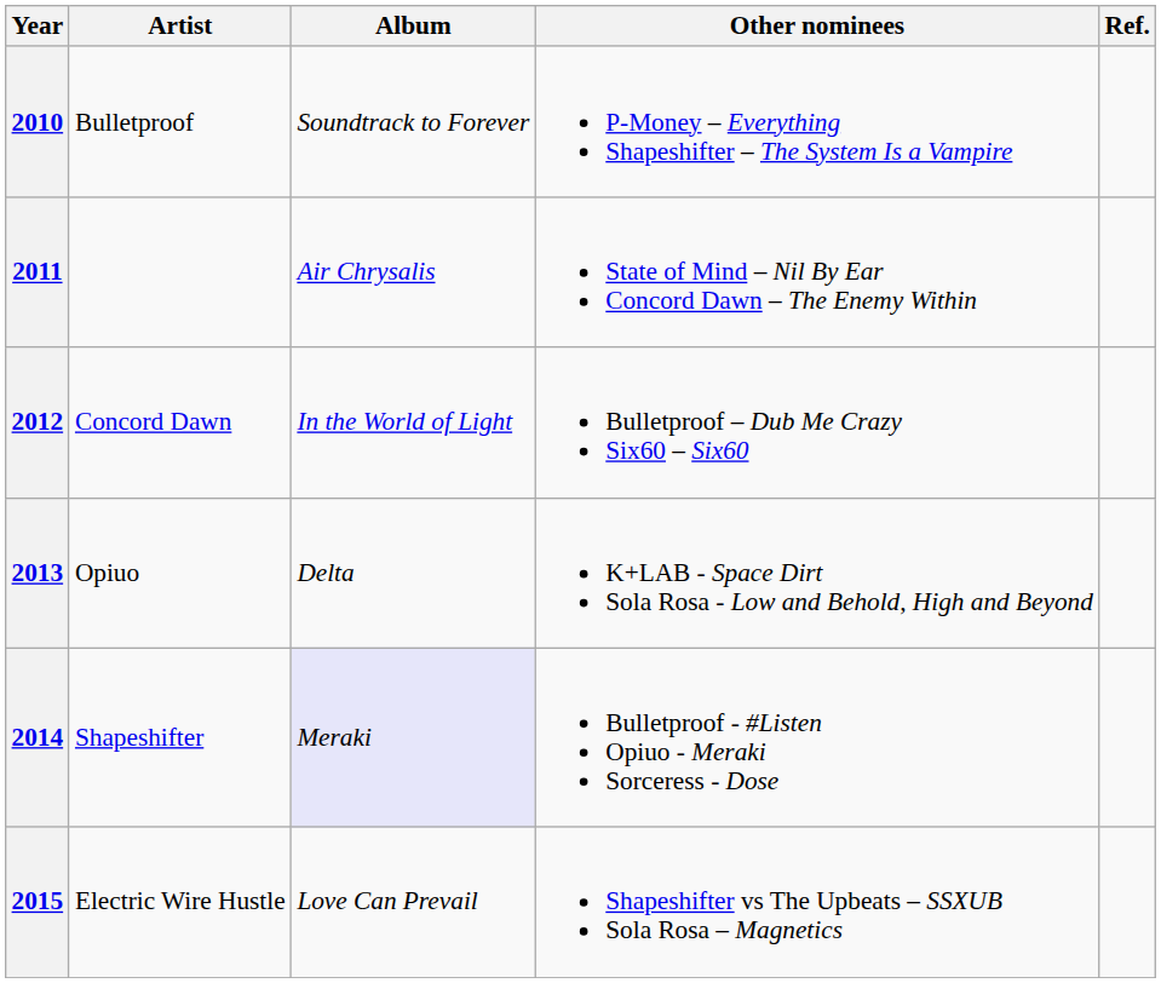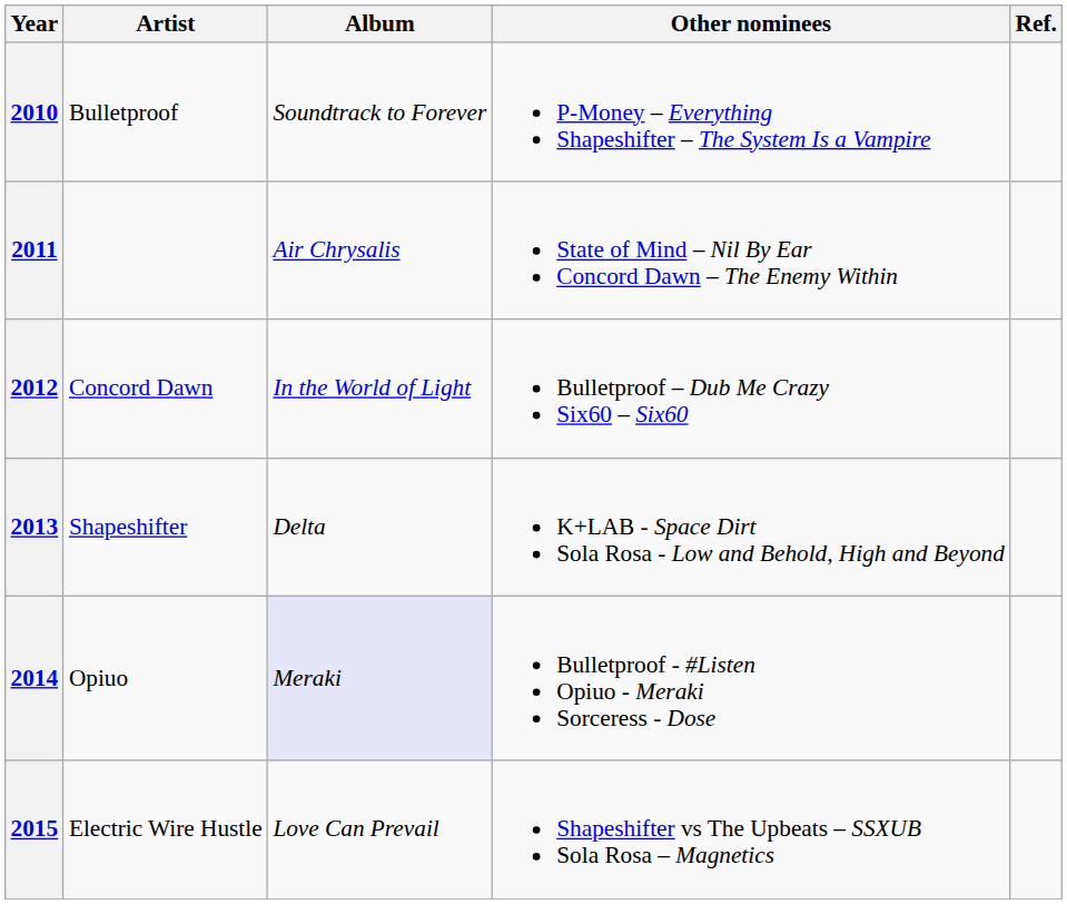 <table class="wikitable sortable">
 <tr>
 <th scope="col">Year</th>
 <th scope="col">Artist</th>
 <th scope="col">Album</th>
 <th scope="col" class=unsortable>Other nominees</th>
 <th scope="col" class=unsortable>Ref.</th>
 </tr>
 <tr>
 <th scope="row"><a href='#'>2010</a></th>
 <td>Bulletproof</td>
 <td><em>Soundtrack to Forever</em></td>
 <td><br><ul><li><a href='#'>P-Money</a> – <em><a href='#'>Everything</a></em></li><li><a href='#'>Shapeshifter</a> – <em><a href='#'>The System Is a Vampire</a></em></li></ul></td>
 <td align="center"></td>
 </tr>
 <tr>
 <th scope="row"><a href='#'>2011</a></th>
 <td></td>
 <td><em><a href='#'>Air Chrysalis</a></em></td>
 <td><br><ul><li><a href='#'>State of Mind</a> – <em>Nil By Ear</em></li><li><a href='#'>Concord Dawn</a> – <em>The Enemy Within</em></li></ul></td>
 <td align="center"></td>
 </tr>
 <tr>
 <th scope="row"><a href='#'>2012</a></th>
 <td><a href='#'>Concord Dawn</a></td>
 <td><em><a href='#'>In the World of Light</a></em></td>
 <td><br><ul><li>Bulletproof – <em>Dub Me Crazy</em></li><li><a href='#'>Six60</a> – <em><a href='#'>Six60</a></em></li></ul></td>
 <td align="center"></td>
 </tr>
 <tr>
 <th scope="row"><a href='#'>2013</a></th>
-<td>Opiuo</td>
+<td><a href='#'>Shapeshifter</a></td>
 <td><em>Delta</em></td>
 <td><br><ul><li>K+LAB - <em>Space Dirt</em></li><li>Sola Rosa - <em>Low and Behold, High and Beyond</em></li></ul></td>
 <td align="center"></td>
 </tr>
 <tr>
 <th scope="row"><a href='#'>2014</a></th>
-<td><a href='#'>Shapeshifter</a></td>
+<td>Opiuo</td>
 <td style="background: lavender;"><em>Meraki</em></td>
 <td><br><ul><li>Bulletproof - <em>#Listen</em></li><li>Opiuo - <em>Meraki</em></li><li>Sorceress - <em>Dose</em></li></ul></td>
 <td align="center"></td>
 </tr>
 <tr>
 <th scope="row"><a href='#'>2015</a></th>
 <td>Electric Wire Hustle</td>
 <td><em>Love Can Prevail</em></td>
 <td><br><ul><li><a href='#'>Shapeshifter</a> vs The Upbeats – <em>SSXUB</em></li><li>Sola Rosa – <em>Magnetics</em></li></ul></td>
 <td align="center"></td>
 </tr>
 <tr>
 </tr>
 </table>
